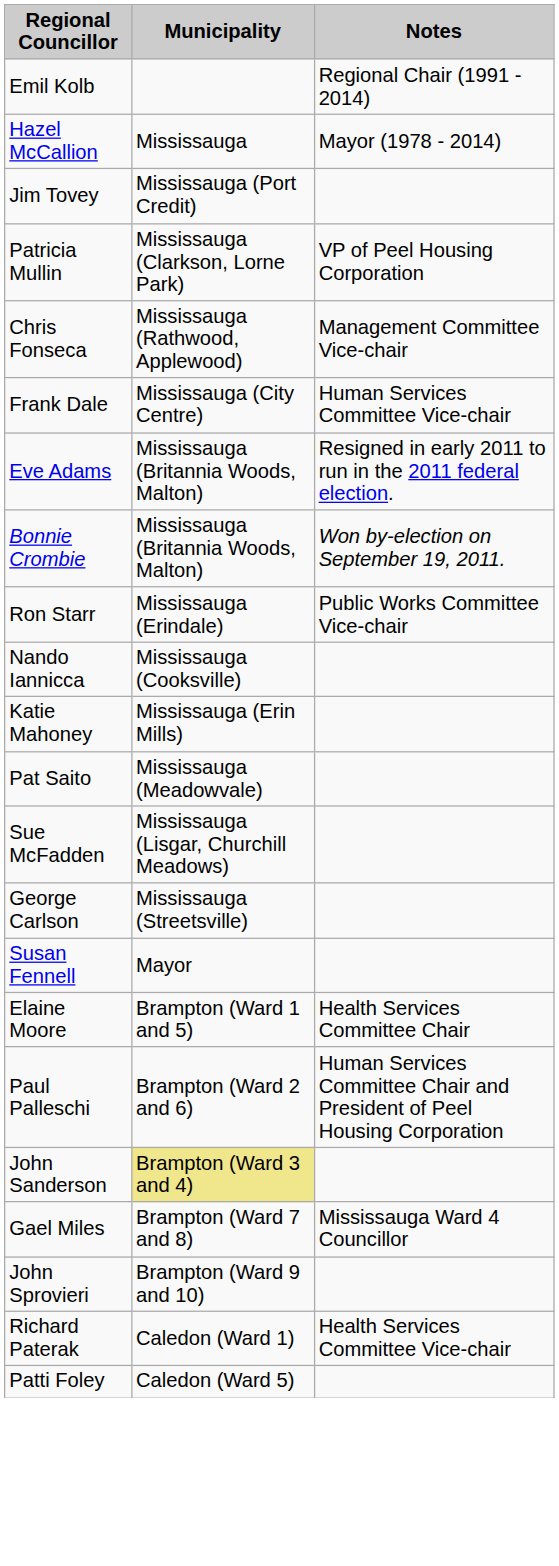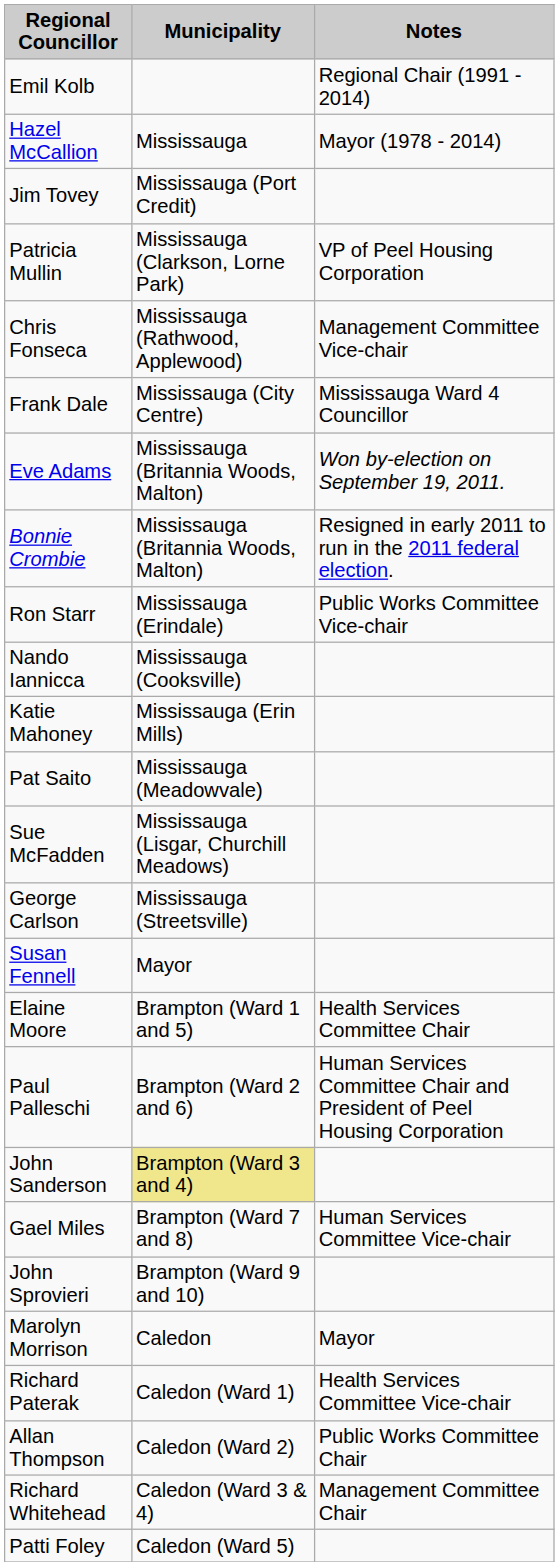 <table class="wikitable" width=70%>
 <tr>
 <th style="background:#cccccc;"><strong>Regional Councillor</strong></th>
 <th style="background:#cccccc;"><strong>Municipality</strong></th>
 <th style="background:#cccccc;"><strong>Notes</strong></th>
 </tr>
 <tr>
 <td>Emil Kolb</td>
 <td></td>
 <td>Regional Chair (1991 - 2014)</td>
 </tr>
 <tr>
 <td><a href='#'>Hazel McCallion</a></td>
 <td>Mississauga</td>
 <td>Mayor (1978 - 2014)</td>
 </tr>
 <tr>
 <td>Jim Tovey</td>
 <td>Mississauga (Port Credit)</td>
 <td></td>
 </tr>
 <tr>
 <td>Patricia Mullin</td>
 <td>Mississauga (Clarkson, Lorne Park)</td>
 <td>VP of Peel Housing Corporation</td>
 </tr>
 <tr>
 <td>Chris Fonseca</td>
 <td>Mississauga (Rathwood, Applewood)</td>
 <td>Management Committee Vice-chair</td>
 </tr>
 <tr>
 <td>Frank Dale</td>
 <td>Mississauga (City Centre)</td>
-<td>Human Services Committee Vice-chair</td>
+<td>Mississauga Ward 4 Councillor</td>
 </tr>
 <tr>
 <td><a href='#'>Eve Adams</a></td>
 <td>Mississauga (Britannia Woods, Malton)</td>
-<td>Resigned in early 2011 to run in the <a href='#'>2011 federal election</a>.</td>
+<td><em>Won by-election on September 19, 2011.</em></td>
 </tr>
 <tr>
 <td><em><a href='#'>Bonnie Crombie</a></em></td>
 <td>Mississauga (Britannia Woods, Malton)</td>
-<td><em>Won by-election on September 19, 2011.</em></td>
+<td>Resigned in early 2011 to run in the <a href='#'>2011 federal election</a>.</td>
 </tr>
 <tr>
 <td>Ron Starr</td>
 <td>Mississauga (Erindale)</td>
 <td>Public Works Committee Vice-chair</td>
 </tr>
 <tr>
 <td>Nando Iannicca</td>
 <td>Mississauga (Cooksville)</td>
 <td></td>
 </tr>
 <tr>
 <td>Katie Mahoney</td>
 <td>Mississauga (Erin Mills)</td>
 <td></td>
 </tr>
 <tr>
 <td>Pat Saito</td>
 <td>Mississauga (Meadowvale)</td>
 <td></td>
 </tr>
 <tr>
 <td>Sue McFadden</td>
 <td>Mississauga (Lisgar, Churchill Meadows)</td>
 <td></td>
 </tr>
 <tr>
 <td>George Carlson</td>
 <td>Mississauga (Streetsville)</td>
 <td></td>
 </tr>
 <tr>
 <td><a href='#'>Susan Fennell</a></td>
 <td Brampton>Mayor</td>
 </tr>
 <tr>
 <td>Elaine Moore</td>
 <td>Brampton (Ward 1 and 5)</td>
 <td>Health Services Committee Chair</td>
 </tr>
 <tr>
 <td>Paul Palleschi</td>
 <td>Brampton (Ward 2 and 6)</td>
 <td>Human Services Committee Chair and President of Peel Housing Corporation</td>
 </tr>
 <tr>
 <td>John Sanderson</td>
 <td style="background: khaki;">Brampton (Ward 3 and 4)</td>
 <td></td>
 </tr>
 <tr>
 <td>Gael Miles</td>
 <td>Brampton (Ward 7 and 8)</td>
-<td>Mississauga Ward 4 Councillor</td>
+<td>Human Services Committee Vice-chair</td>
 </tr>
 <tr>
 <td>John Sprovieri</td>
 <td>Brampton (Ward 9 and 10)</td>
 <td></td>
 </tr>
 <tr>
+<td>Marolyn Morrison</td>
+<td>Caledon</td>
+<td>Mayor</td>
+</tr>
+<tr>
 <td>Richard Paterak</td>
 <td>Caledon (Ward 1)</td>
 <td>Health Services Committee Vice-chair</td>
+</tr>
+<tr>
+<td>Allan Thompson</td>
+<td>Caledon (Ward 2)</td>
+<td>Public Works Committee Chair</td>
+</tr>
+<tr>
+<td>Richard Whitehead</td>
+<td>Caledon (Ward 3 & 4)</td>
+<td>Management Committee Chair</td>
 </tr>
 <tr>
 <td>Patti Foley</td>
 <td>Caledon (Ward 5)</td>
 <td></td>
 </tr>
 </table>
